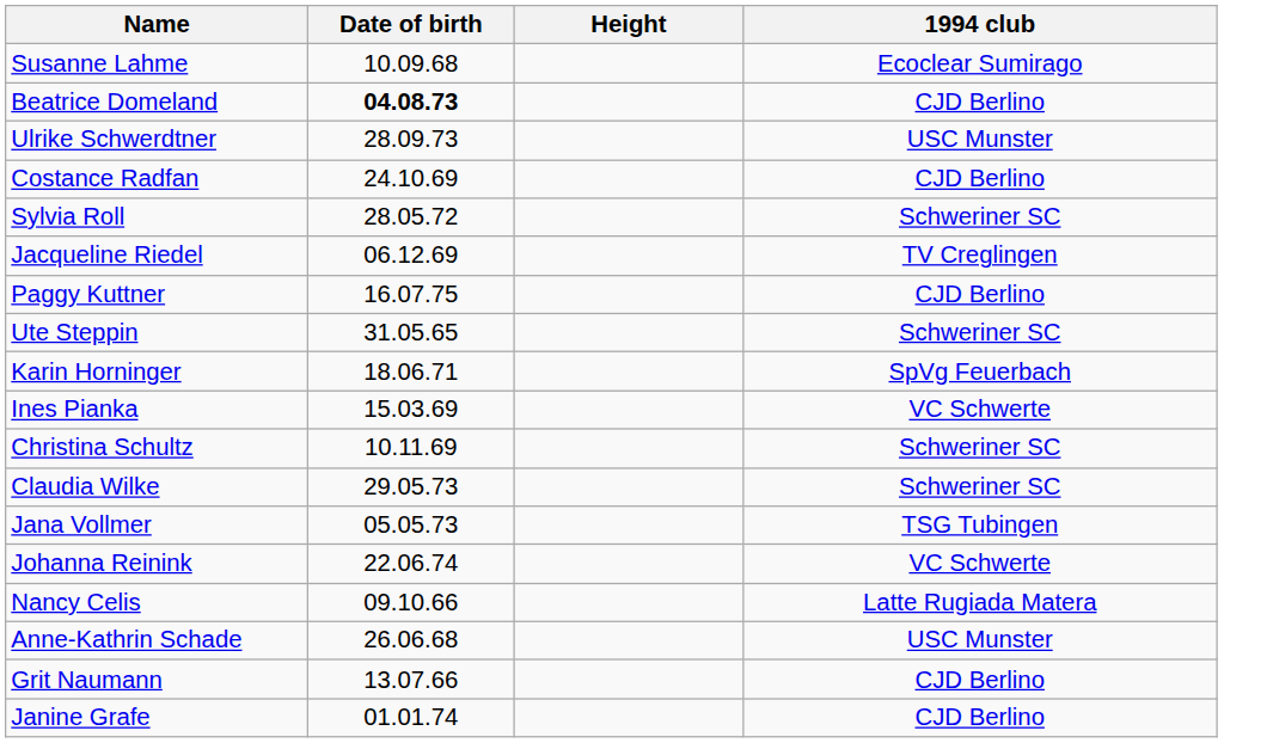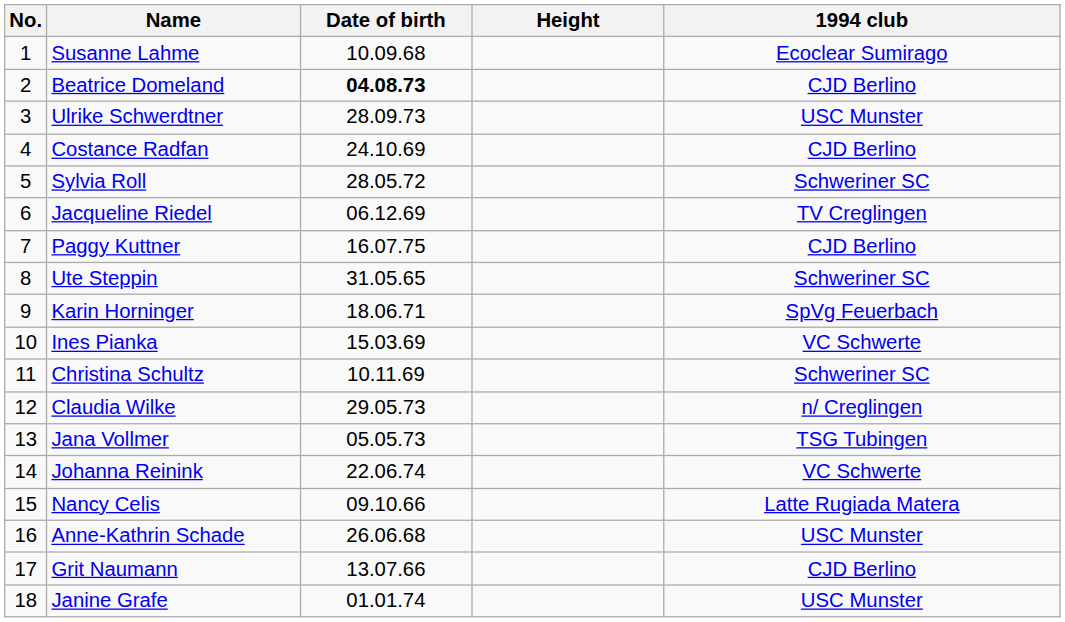 <table class="wikitable sortable" style="text-align:center;">
 <tr>
+<th>No.</th>
 <th style="width:12em">Name</th>
 <th style="width:8em">Date of birth</th>
 <th style="width:9em">Height</th>
 <th style="width:19em">1994 club</th>
 </tr>
 <tr>
+<td>1</td>
 <td align=left><a href='#'>Susanne Lahme</a></td>
 <td>10.09.68</td>
 <td></td>
 <td><a href='#'>Ecoclear Sumirago</a></td>
 </tr>
 <tr>
+<td>2</td>
 <td align=left><a href='#'>Beatrice Domeland</a></td>
 <td><strong>04.08.73</strong></td>
 <td></td>
 <td><a href='#'>CJD Berlino</a></td>
 </tr>
 <tr>
+<td>3</td>
 <td align=left><a href='#'>Ulrike Schwerdtner</a></td>
 <td>28.09.73</td>
 <td></td>
 <td><a href='#'>USC Munster</a></td>
 </tr>
 <tr>
+<td>4</td>
 <td align=left><a href='#'>Costance Radfan</a></td>
 <td>24.10.69</td>
 <td></td>
 <td><a href='#'>CJD Berlino</a></td>
 </tr>
 <tr>
+<td>5</td>
 <td align=left><a href='#'>Sylvia Roll</a></td>
 <td>28.05.72</td>
 <td></td>
 <td><a href='#'>Schweriner SC</a></td>
 </tr>
 <tr>
+<td>6</td>
 <td align=left><a href='#'>Jacqueline Riedel</a></td>
 <td>06.12.69</td>
 <td></td>
 <td><a href='#'>TV Creglingen</a></td>
 </tr>
 <tr>
+<td>7</td>
 <td align=left><a href='#'>Paggy Kuttner</a></td>
 <td>16.07.75</td>
 <td></td>
 <td><a href='#'>CJD Berlino</a></td>
 </tr>
 <tr>
+<td>8</td>
 <td align=left><a href='#'>Ute Steppin</a></td>
 <td>31.05.65</td>
 <td></td>
 <td><a href='#'>Schweriner SC</a></td>
 </tr>
 <tr>
+<td>9</td>
 <td align=left><a href='#'>Karin Horninger</a></td>
 <td>18.06.71</td>
 <td></td>
 <td><a href='#'>SpVg Feuerbach</a></td>
 </tr>
 <tr>
+<td>10</td>
 <td align=left><a href='#'>Ines Pianka</a></td>
 <td>15.03.69</td>
 <td></td>
 <td><a href='#'>VC Schwerte</a></td>
 </tr>
 <tr>
+<td>11</td>
 <td align=left><a href='#'>Christina Schultz</a></td>
 <td>10.11.69</td>
 <td></td>
 <td><a href='#'>Schweriner SC</a></td>
 </tr>
 <tr>
+<td>12</td>
 <td align=left><a href='#'>Claudia Wilke</a></td>
 <td>29.05.73</td>
 <td></td>
-<td><a href='#'>Schweriner SC</a></td>
+<td><a href='#'>n/ Creglingen</a></td>
 </tr>
 <tr>
+<td>13</td>
 <td align=left><a href='#'>Jana Vollmer</a></td>
 <td>05.05.73</td>
 <td></td>
 <td><a href='#'>TSG Tubingen</a></td>
 </tr>
 <tr>
+<td>14</td>
 <td align=left><a href='#'>Johanna Reinink</a></td>
 <td>22.06.74</td>
 <td></td>
 <td><a href='#'>VC Schwerte</a></td>
 </tr>
 <tr>
+<td>15</td>
 <td align=left><a href='#'>Nancy Celis</a></td>
 <td>09.10.66</td>
 <td></td>
 <td><a href='#'>Latte Rugiada Matera</a></td>
 </tr>
 <tr>
+<td>16</td>
 <td align=left><a href='#'>Anne-Kathrin Schade</a></td>
 <td>26.06.68</td>
 <td></td>
 <td><a href='#'>USC Munster</a></td>
 </tr>
 <tr>
+<td>17</td>
 <td align=left><a href='#'>Grit Naumann</a></td>
 <td>13.07.66</td>
 <td></td>
 <td><a href='#'>CJD Berlino</a></td>
 </tr>
 <tr>
+<td>18</td>
 <td align=left><a href='#'>Janine Grafe</a></td>
 <td>01.01.74</td>
 <td></td>
-<td><a href='#'>CJD Berlino</a></td>
+<td><a href='#'>USC Munster</a></td>
 </tr>
 </table>
